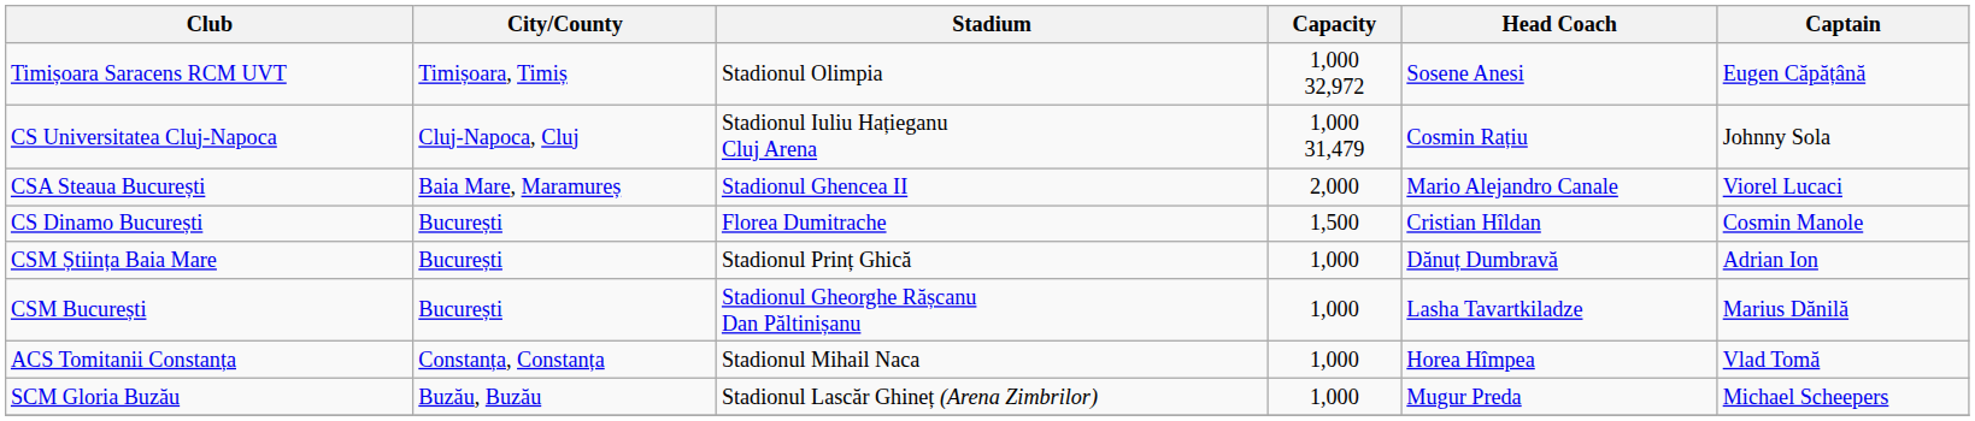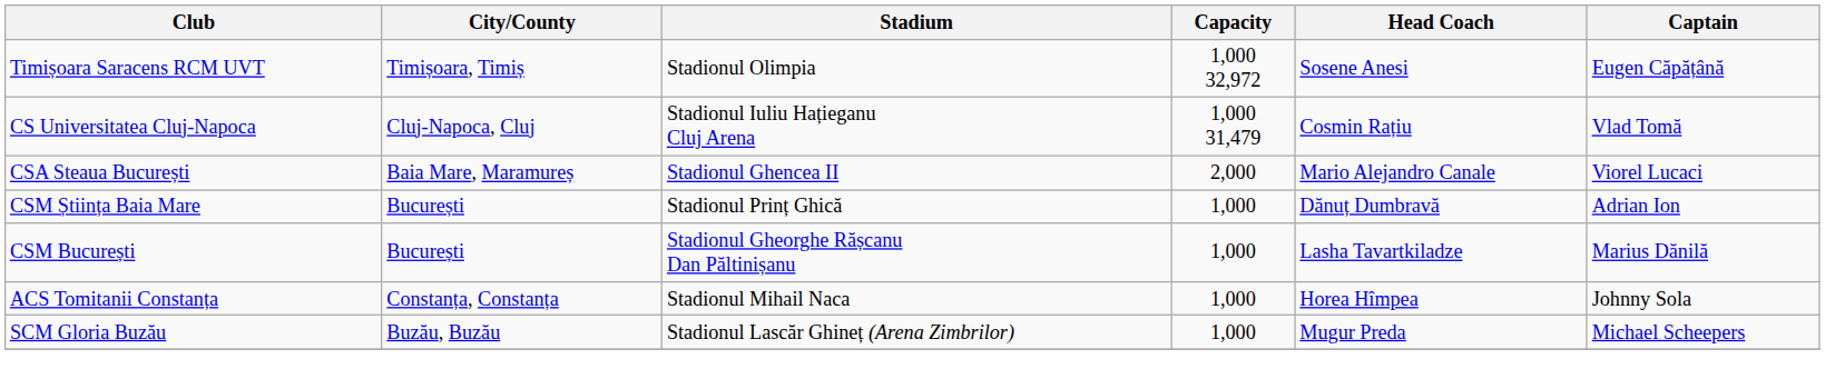 <table class="wikitable plainrowheaders" style="width:100%; font-size:88%;">
 <tr>
 <th>Club</th>
 <th>City/County</th>
 <th>Stadium</th>
 <th>Capacity</th>
 <th>Head Coach</th>
 <th>Captain</th>
 </tr>
 <tr>
 <td><a href='#'>Timișoara Saracens RCM UVT</a></td>
 <td><a href='#'>Timișoara</a>, <a href='#'>Timiș</a></td>
 <td>Stadionul Olimpia</td>
 <td align=center>1,000 <br> 32,972</td>
 <td> <a href='#'>Sosene Anesi</a></td>
 <td> <a href='#'>Eugen Căpățână</a></td>
 </tr>
 <tr>
 <td><a href='#'>CS Universitatea Cluj-Napoca</a></td>
 <td><a href='#'>Cluj-Napoca</a>, <a href='#'>Cluj</a></td>
 <td>Stadionul Iuliu Hațieganu <br> <a href='#'>Cluj Arena</a></td>
 <td align=center>1,000 <br> 31,479</td>
 <td> <a href='#'>Cosmin Rațiu</a></td>
-<td> Johnny Sola</td>
+<td> <a href='#'>Vlad Tomă</a></td>
 </tr>
 <tr>
 <td><a href='#'>CSA Steaua București</a></td>
 <td><a href='#'>Baia Mare</a>, <a href='#'>Maramureș</a></td>
 <td><a href='#'>Stadionul Ghencea II</a></td>
 <td align=center>2,000</td>
 <td> <a href='#'>Mario Alejandro Canale</a></td>
 <td> <a href='#'>Viorel Lucaci</a></td>
-</tr>
-<tr>
-<td><a href='#'>CS Dinamo București</a></td>
-<td><a href='#'>București</a></td>
-<td><a href='#'>Florea Dumitrache</a></td>
-<td align=center>1,500</td>
-<td> <a href='#'>Cristian Hîldan</a></td>
-<td> <a href='#'>Cosmin Manole</a></td>
 </tr>
 <tr>
 <td><a href='#'>CSM Știința Baia Mare</a></td>
 <td><a href='#'>București</a></td>
 <td>Stadionul Prinț Ghică</td>
 <td align=center>1,000</td>
 <td> <a href='#'>Dănuț Dumbravă</a></td>
 <td> <a href='#'>Adrian Ion</a></td>
 </tr>
 <tr>
 <td><a href='#'>CSM București</a></td>
 <td><a href='#'>București</a></td>
 <td><a href='#'>Stadionul Gheorghe Rășcanu</a> <br> <a href='#'>Dan Păltinișanu</a></td>
 <td align=center>1,000</td>
 <td> <a href='#'>Lasha Tavartkiladze</a></td>
 <td> <a href='#'>Marius Dănilă</a></td>
 </tr>
 <tr>
 <td><a href='#'>ACS Tomitanii Constanța</a></td>
 <td><a href='#'>Constanța</a>, <a href='#'>Constanța</a></td>
 <td>Stadionul Mihail Naca</td>
 <td align=center>1,000</td>
 <td> <a href='#'>Horea Hîmpea</a></td>
-<td> <a href='#'>Vlad Tomă</a></td>
+<td> Johnny Sola</td>
 </tr>
 <tr>
 <td><a href='#'>SCM Gloria Buzău</a></td>
 <td><a href='#'>Buzău</a>, <a href='#'>Buzău</a></td>
 <td>Stadionul Lascăr Ghineț <em>(Arena Zimbrilor)</em></td>
 <td align=center>1,000</td>
 <td> <a href='#'>Mugur Preda</a></td>
 <td> <a href='#'>Michael Scheepers</a></td>
 </tr>
 <tr>
 </tr>
 </table>
